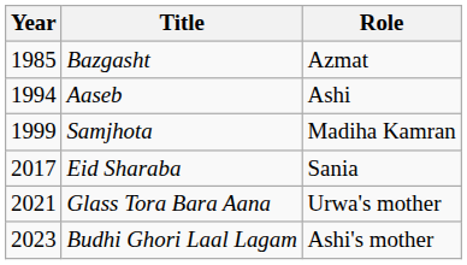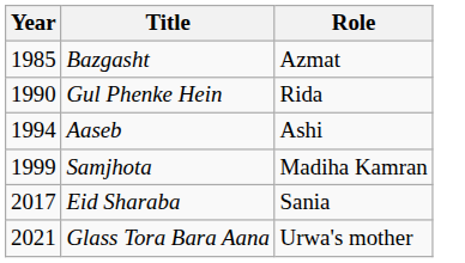 <table class="wikitable sortable plainrowheaders">
 <tr style="text-align:center;">
 <th scope="col">Year</th>
 <th scope="col">Title</th>
 <th scope="col">Role</th>
 </tr>
 <tr>
 <td>1985</td>
 <td><em>Bazgasht</em></td>
 <td>Azmat</td>
+</tr>
+<tr>
+<td>1990</td>
+<td><em>Gul Phenke Hein</em></td>
+<td>Rida</td>
 </tr>
 <tr>
 <td>1994</td>
 <td><em>Aaseb</em></td>
 <td>Ashi</td>
 </tr>
 <tr>
 <td>1999</td>
 <td><em>Samjhota</em></td>
 <td>Madiha Kamran</td>
 </tr>
 <tr>
 <td>2017</td>
 <td><em>Eid Sharaba</em></td>
 <td>Sania</td>
 </tr>
 <tr>
 <td>2021</td>
 <td><em>Glass Tora Bara Aana</em></td>
 <td>Urwa's mother</td>
 </tr>
-<tr>
-<td>2023</td>
-<td><em>Budhi Ghori Laal Lagam</em></td>
-<td>Ashi's mother</td>
-</tr>
 </table>
